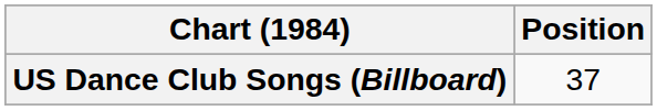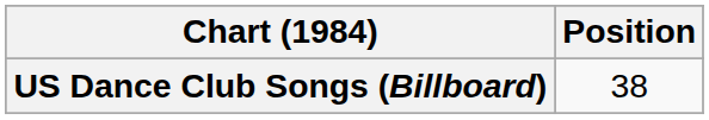 <table class="wikitable plainrowheaders" style="text-align:center">
 <tr>
 <th scope="col">Chart (1984)</th>
 <th scope="col">Position</th>
 </tr>
 <tr>
 <th scope="row">US Dance Club Songs (<em>Billboard</em>)</th>
-<td>37</td>
+<td>38</td>
 </tr>
 </table>
